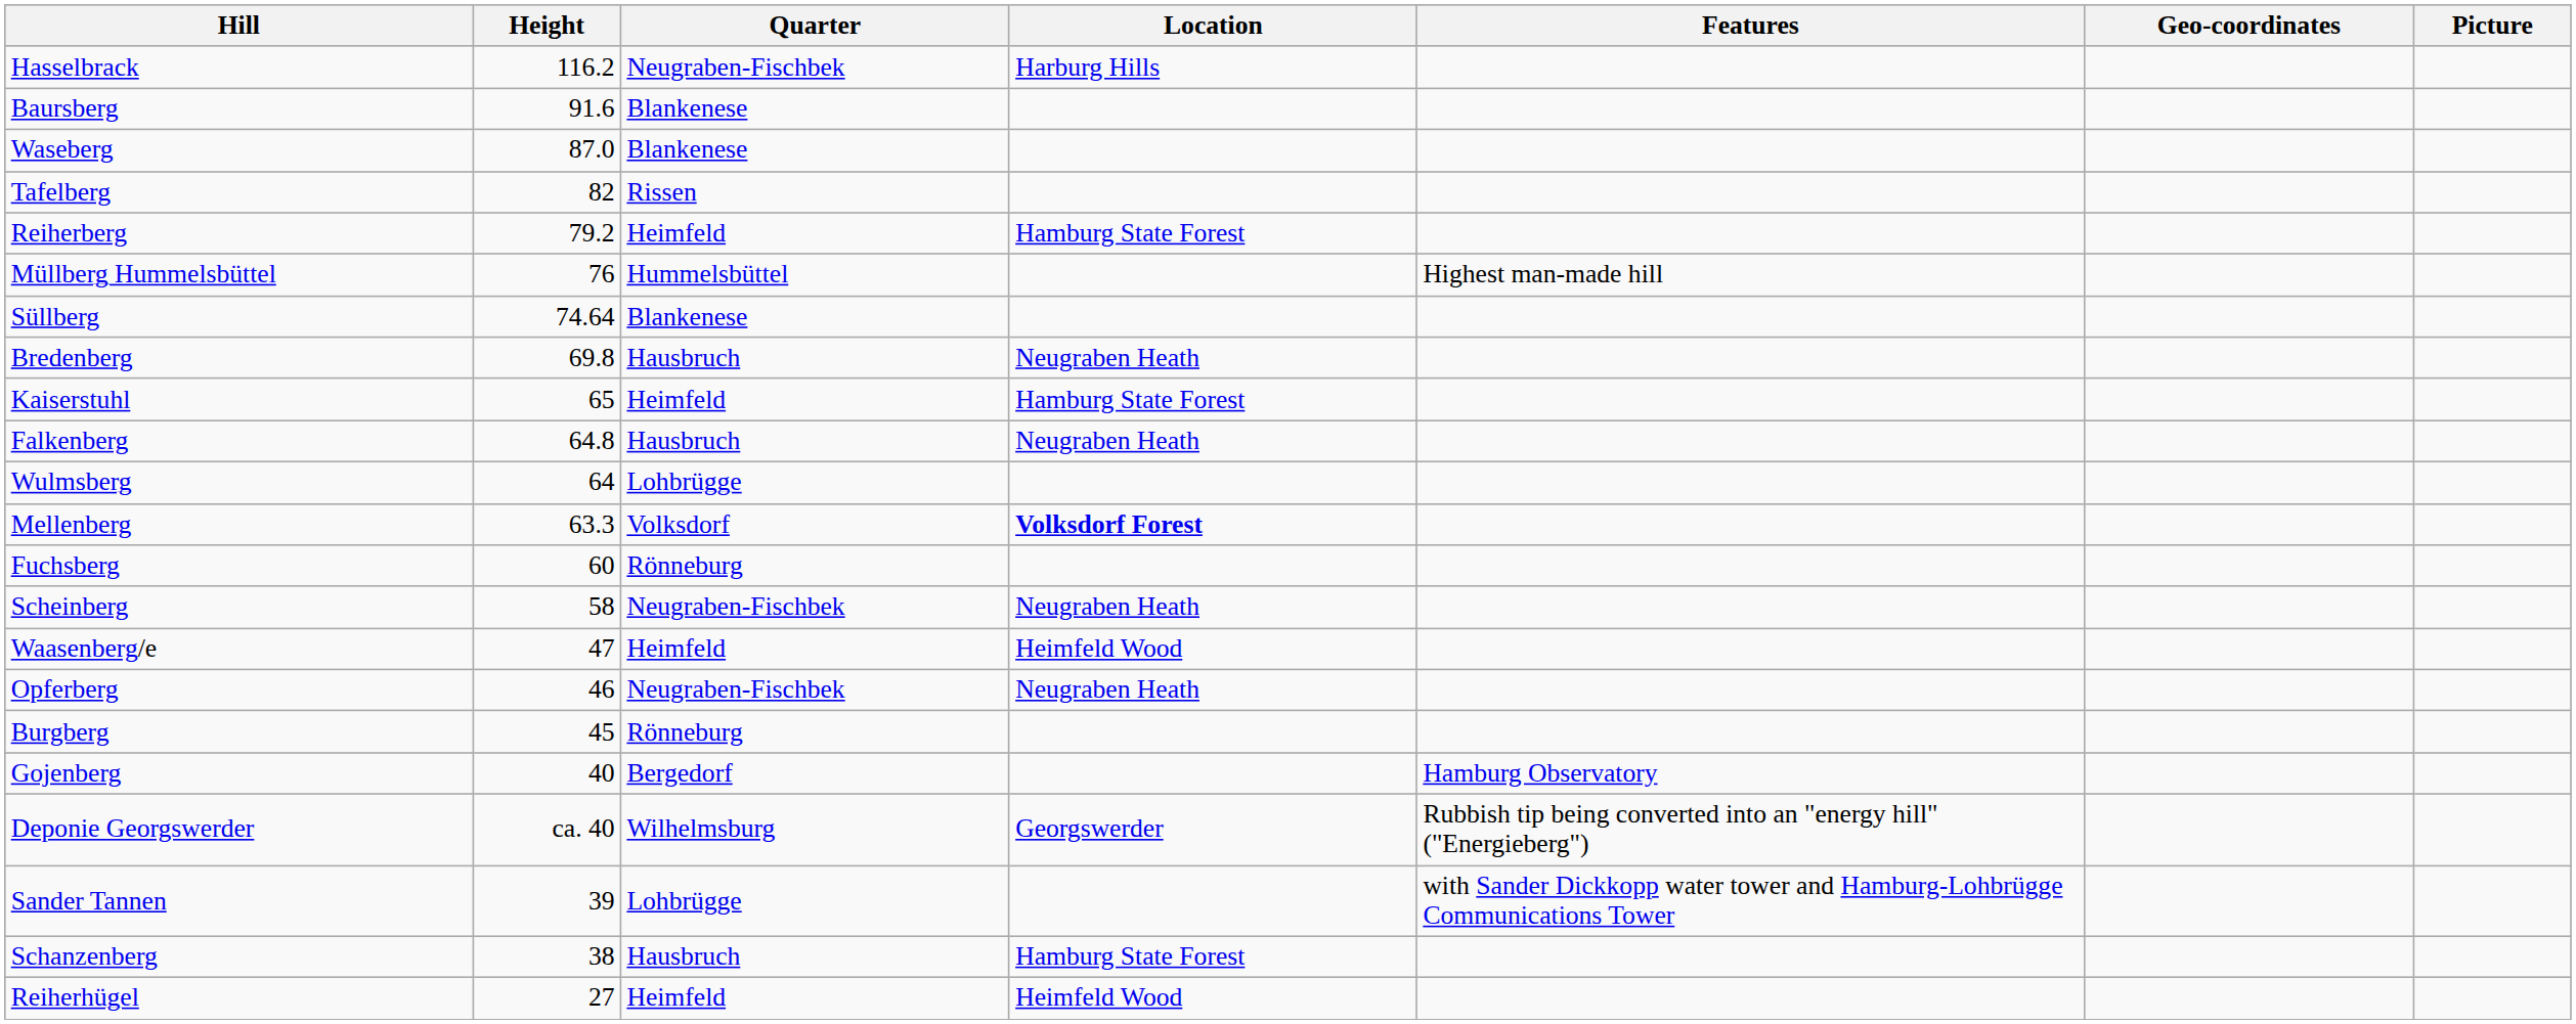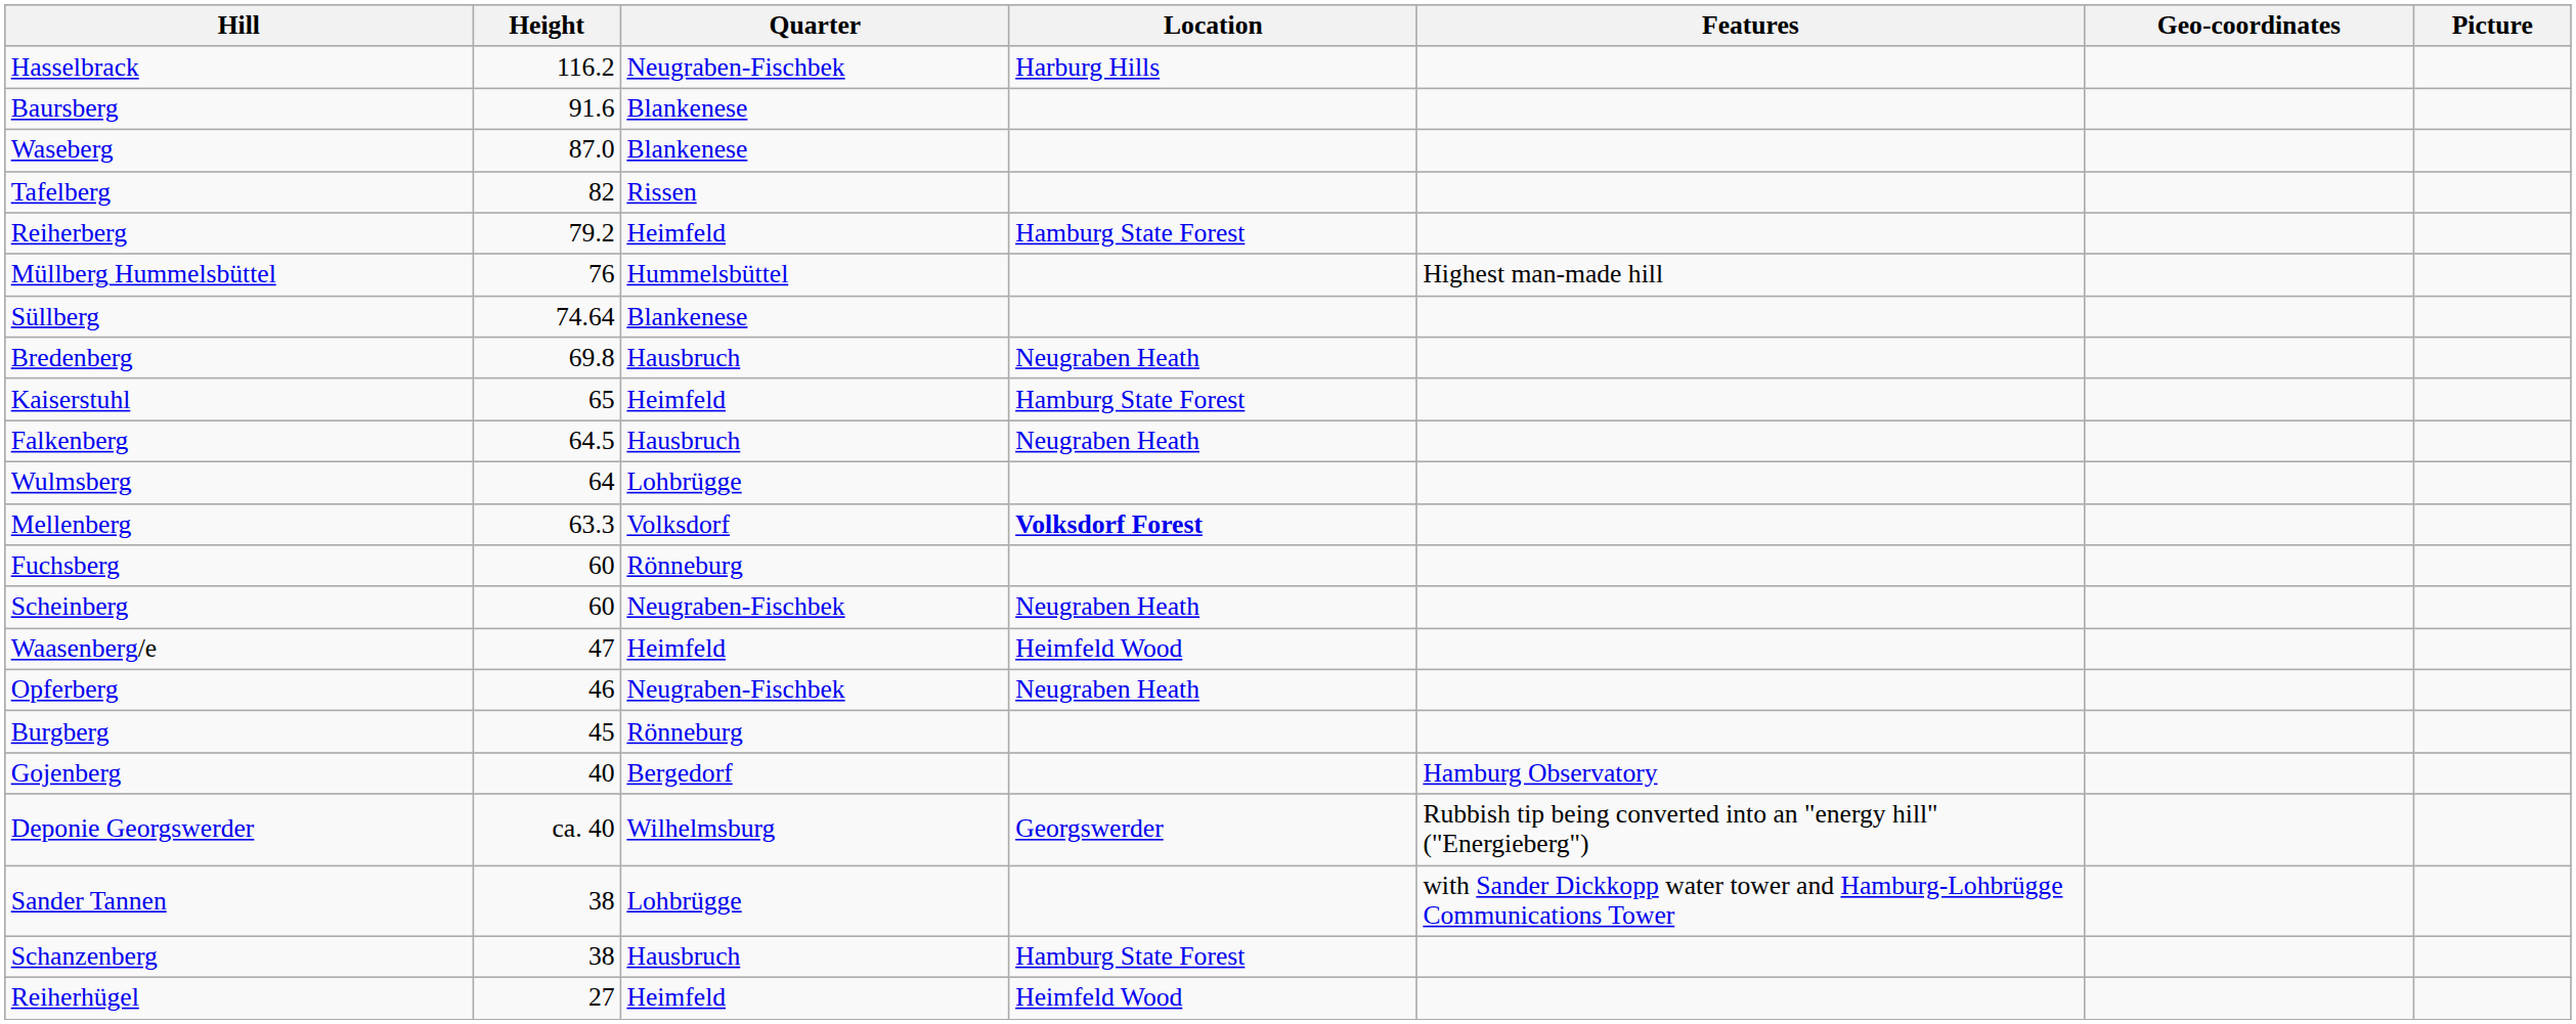 <table class="wikitable sortable">
 <tr style=background-color:#E0E0E0>
 <th>Hill</th>
 <th>Height</th>
 <th>Quarter</th>
 <th>Location</th>
 <th class="unsortable" width="26%">Features</th>
 <th class="unsortable">Geo-coordinates</th>
 <th>Picture</th>
 </tr>
 <tr>
 <td><a href='#'>Hasselbrack</a></td>
 <td align="right">116.2</td>
 <td><a href='#'>Neugraben-Fischbek</a></td>
 <td><a href='#'>Harburg Hills</a></td>
 <td></td>
 <td><small></small></td>
 <td></td>
 </tr>
 <tr>
 <td><a href='#'>Baursberg</a></td>
 <td align="right">91.6</td>
 <td><a href='#'>Blankenese</a></td>
 <td></td>
 <td></td>
 <td><small></small></td>
 <td></td>
 </tr>
 <tr>
 <td><a href='#'>Waseberg</a></td>
 <td align="right">87.0</td>
 <td><a href='#'>Blankenese</a></td>
 <td></td>
 <td></td>
 <td><small></small></td>
 <td></td>
 </tr>
 <tr>
 <td><a href='#'>Tafelberg</a></td>
 <td align="right">82</td>
 <td><a href='#'>Rissen</a></td>
 <td></td>
 <td></td>
 <td><small></small></td>
 <td></td>
 </tr>
 <tr>
 <td><a href='#'>Reiherberg</a></td>
 <td align="right">79.2</td>
 <td><a href='#'>Heimfeld</a></td>
 <td><a href='#'>Hamburg State Forest</a></td>
 <td></td>
 <td><small></small></td>
 <td></td>
 </tr>
 <tr>
 <td><a href='#'>Müllberg Hummelsbüttel</a></td>
 <td align="right">76</td>
 <td><a href='#'>Hummelsbüttel</a></td>
 <td></td>
 <td>Highest man-made hill</td>
 <td><small></small></td>
 <td></td>
 </tr>
 <tr>
 <td><a href='#'>Süllberg</a></td>
 <td align="right">74.64</td>
 <td><a href='#'>Blankenese</a></td>
 <td></td>
 <td></td>
 <td><small></small></td>
 <td></td>
 </tr>
 <tr>
 <td><a href='#'>Bredenberg</a></td>
 <td align="right">69.8</td>
 <td><a href='#'>Hausbruch</a></td>
 <td><a href='#'>Neugraben Heath</a></td>
 <td></td>
 <td><small></small></td>
 <td></td>
 </tr>
 <tr>
 <td><a href='#'>Kaiserstuhl</a></td>
 <td align="right">65</td>
 <td><a href='#'>Heimfeld</a></td>
 <td><a href='#'>Hamburg State Forest</a></td>
 <td></td>
 <td><small></small></td>
 <td></td>
 </tr>
 <tr>
 <td><a href='#'>Falkenberg</a></td>
-<td align="right">64.8</td>
+<td align="right">64.5</td>
 <td><a href='#'>Hausbruch</a></td>
 <td><a href='#'>Neugraben Heath</a></td>
 <td></td>
 <td><small></small></td>
 <td></td>
 </tr>
 <tr>
 <td><a href='#'>Wulmsberg</a></td>
 <td align="right">64</td>
 <td><a href='#'>Lohbrügge</a></td>
 <td></td>
 <td></td>
 <td><small></small></td>
 <td></td>
 </tr>
 <tr>
 <td><a href='#'>Mellenberg</a></td>
 <td align="right">63.3</td>
 <td><a href='#'>Volksdorf</a></td>
 <td><strong><a href='#'>Volksdorf Forest</a></strong></td>
 <td></td>
 <td><small></small></td>
 <td></td>
 </tr>
 <tr>
 <td><a href='#'>Fuchsberg</a></td>
 <td align="right">60</td>
 <td><a href='#'>Rönneburg</a></td>
 <td></td>
 <td></td>
 <td><small></small></td>
 <td></td>
 </tr>
 <tr>
 <td><a href='#'>Scheinberg</a></td>
-<td align="right">58</td>
+<td align="right">60</td>
 <td><a href='#'>Neugraben-Fischbek</a></td>
 <td><a href='#'>Neugraben Heath</a></td>
 <td></td>
 <td><small></small></td>
 <td></td>
 </tr>
 <tr>
 <td><a href='#'>Waasenberg</a>/e</td>
 <td align="right">47</td>
 <td><a href='#'>Heimfeld</a></td>
 <td><a href='#'>Heimfeld Wood</a></td>
 <td></td>
 <td><small></small></td>
 <td></td>
 </tr>
 <tr>
 <td><a href='#'>Opferberg</a></td>
 <td align="right">46</td>
 <td><a href='#'>Neugraben-Fischbek</a></td>
 <td><a href='#'>Neugraben Heath</a></td>
 <td></td>
 <td><small></small></td>
 <td></td>
 </tr>
 <tr>
 <td><a href='#'>Burgberg</a></td>
 <td align="right">45</td>
 <td><a href='#'>Rönneburg</a></td>
 <td></td>
 <td></td>
 <td><small></small></td>
 <td></td>
 </tr>
 <tr>
 <td><a href='#'>Gojenberg</a></td>
 <td align="right">40</td>
 <td><a href='#'>Bergedorf</a></td>
 <td></td>
 <td><a href='#'>Hamburg Observatory</a></td>
 <td><small></small></td>
 <td></td>
 </tr>
 <tr>
 <td><a href='#'>Deponie Georgswerder</a></td>
 <td align="right">ca. 40</td>
 <td><a href='#'>Wilhelmsburg</a></td>
 <td><a href='#'>Georgswerder</a></td>
 <td>Rubbish tip being converted into an "energy hill" ("Energieberg")</td>
 <td><small></small></td>
 <td></td>
 </tr>
 <tr>
 <td><a href='#'>Sander Tannen</a></td>
-<td align="right">39</td>
+<td align="right">38</td>
 <td><a href='#'>Lohbrügge</a></td>
 <td></td>
 <td>with <a href='#'>Sander Dickkopp</a> water tower and <a href='#'>Hamburg-Lohbrügge Communications Tower</a></td>
 <td><small></small></td>
 <td></td>
 </tr>
 <tr>
 <td><a href='#'>Schanzenberg</a></td>
 <td align="right">38</td>
 <td><a href='#'>Hausbruch</a></td>
 <td><a href='#'>Hamburg State Forest</a></td>
 <td></td>
 <td><small></small></td>
 <td></td>
 </tr>
 <tr>
 <td><a href='#'>Reiherhügel</a></td>
 <td align="right">27</td>
 <td><a href='#'>Heimfeld</a></td>
 <td><a href='#'>Heimfeld Wood</a></td>
 <td></td>
 <td><small></small></td>
 <td></td>
 </tr>
 <tr>
 </tr>
 </table>
